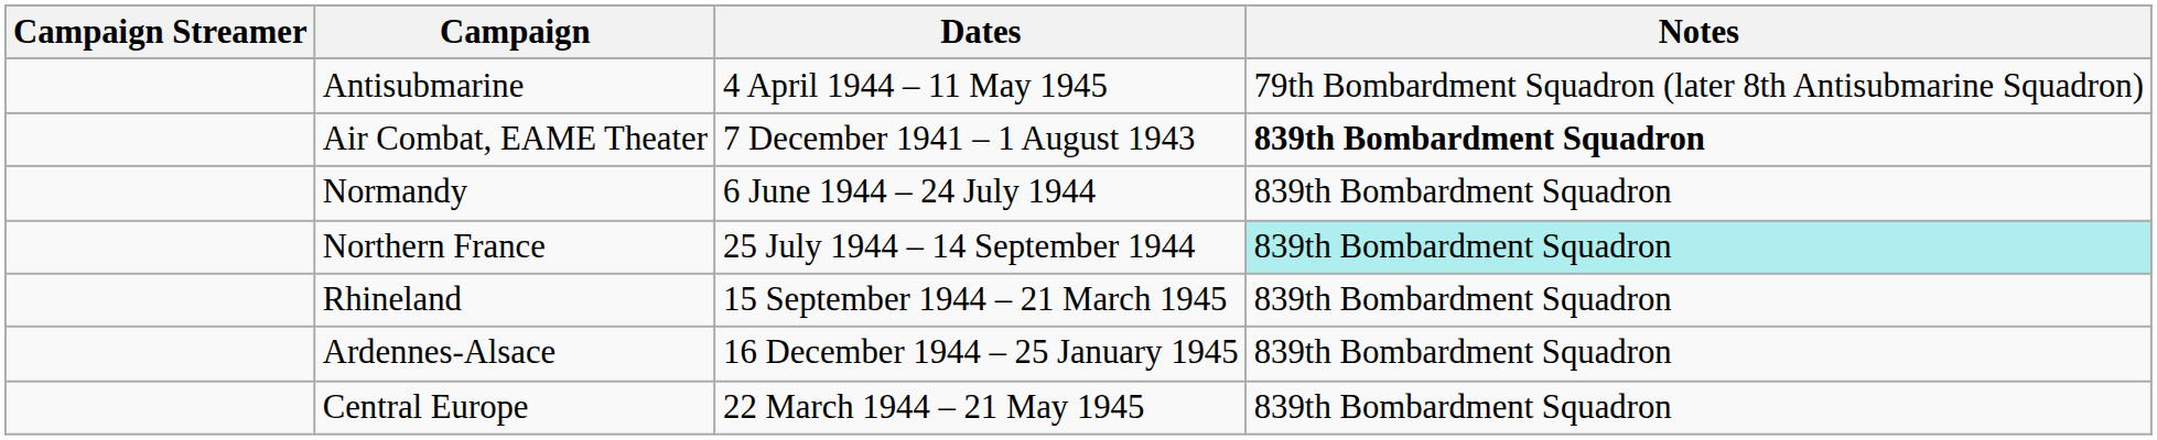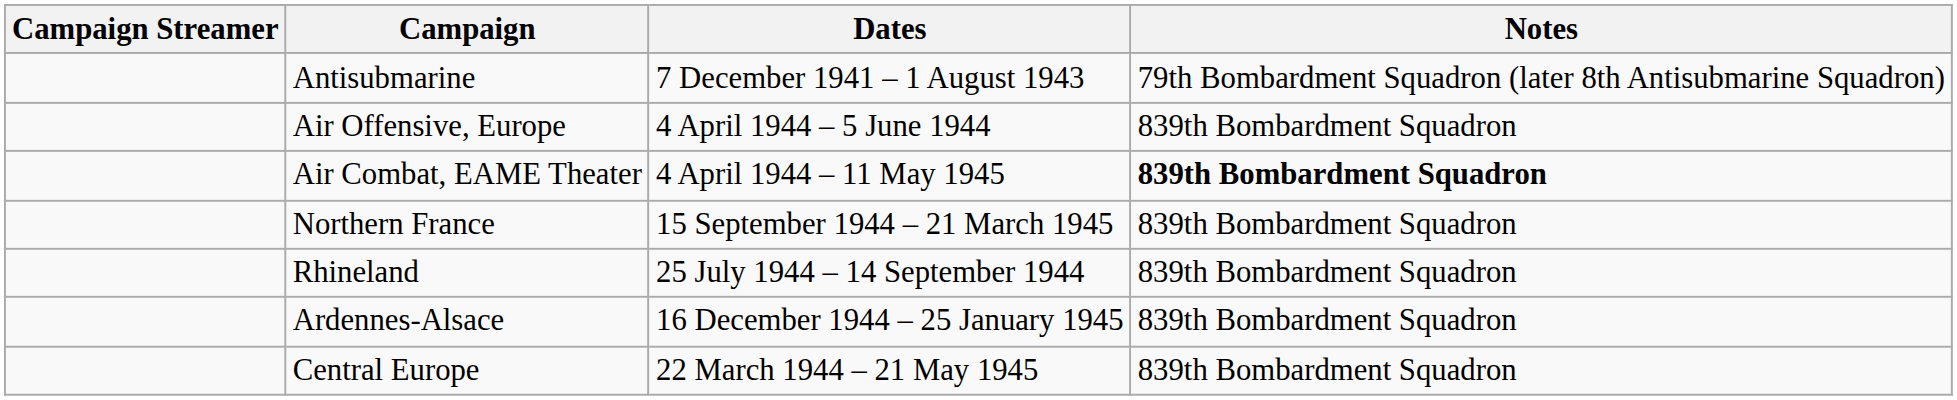 <table class="wikitable">
 <tr style="background:#efefef;">
 <th>Campaign Streamer</th>
 <th>Campaign</th>
 <th>Dates</th>
 <th>Notes</th>
 </tr>
 <tr>
 <td></td>
 <td>Antisubmarine</td>
-<td>4 April 1944 – 11 May 1945</td>
+<td>7 December 1941 – 1 August 1943</td>
 <td>79th Bombardment Squadron (later 8th Antisubmarine Squadron)</td>
 </tr>
 <tr>
 <td></td>
+<td>Air Offensive, Europe</td>
+<td>4 April 1944 – 5 June 1944</td>
+<td>839th Bombardment Squadron</td>
+</tr>
+<tr>
+<td></td>
 <td>Air Combat, EAME Theater</td>
-<td>7 December 1941 – 1 August 1943</td>
+<td>4 April 1944 – 11 May 1945</td>
 <td><strong>839th Bombardment Squadron</strong></td>
 </tr>
 <tr>
 <td></td>
-<td>Normandy</td>
-<td>6 June 1944 – 24 July 1944</td>
+<td>Northern France</td>
+<td>15 September 1944 – 21 March 1945</td>
 <td>839th Bombardment Squadron</td>
 </tr>
 <tr>
 <td></td>
-<td>Northern France</td>
+<td>Rhineland</td>
 <td>25 July 1944 – 14 September 1944</td>
-<td style="background: paleturquoise;">839th Bombardment Squadron</td>
-</tr>
-<tr>
-<td></td>
-<td>Rhineland</td>
-<td>15 September 1944 – 21 March 1945</td>
 <td>839th Bombardment Squadron</td>
 </tr>
 <tr>
 <td></td>
 <td>Ardennes-Alsace</td>
 <td>16 December 1944 – 25 January 1945</td>
 <td>839th Bombardment Squadron</td>
 </tr>
 <tr>
 <td></td>
 <td>Central Europe</td>
 <td>22 March 1944 – 21 May 1945</td>
 <td>839th Bombardment Squadron</td>
 </tr>
 </table>
